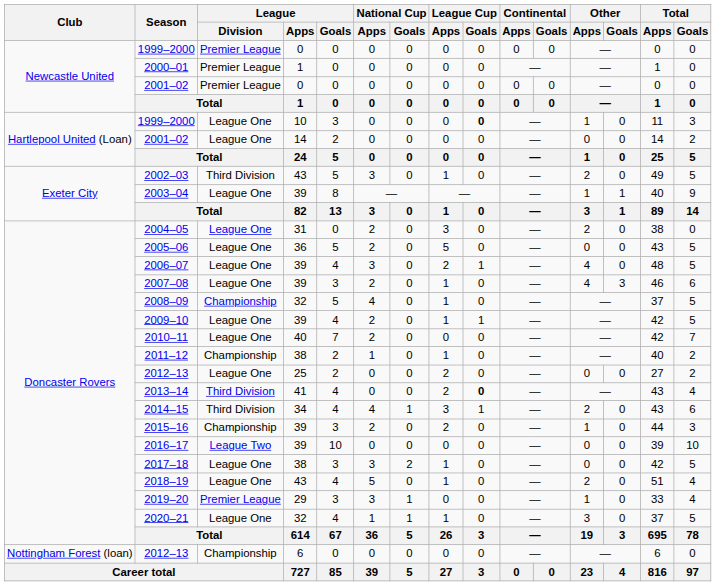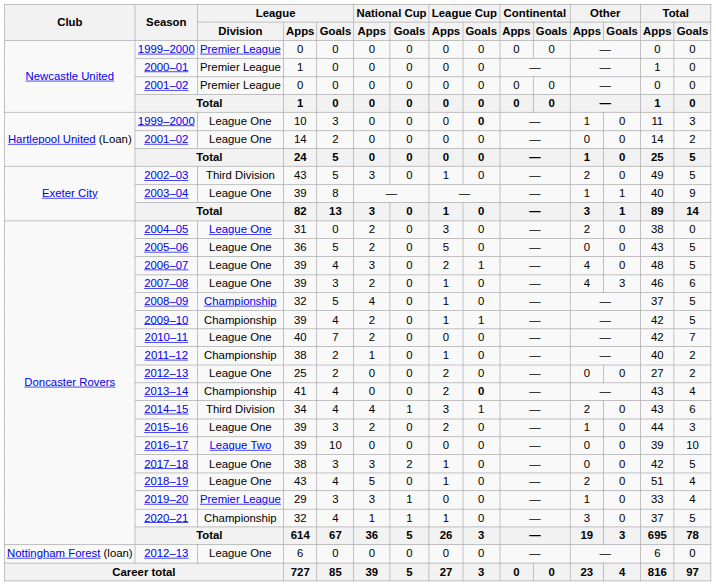 <table class="wikitable" style="text-align:center">
 <tr>
 <th rowspan="2">Club</th>
 <th rowspan="2">Season</th>
 <th colspan="3">League</th>
 <th colspan="2">National Cup</th>
 <th colspan="2">League Cup</th>
 <th colspan="2">Continental</th>
 <th colspan="2">Other</th>
 <th colspan="2">Total</th>
 </tr>
 <tr>
 <th>Division</th>
 <th>Apps</th>
 <th>Goals</th>
 <th>Apps</th>
 <th>Goals</th>
 <th>Apps</th>
 <th>Goals</th>
 <th>Apps</th>
 <th>Goals</th>
 <th>Apps</th>
 <th>Goals</th>
 <th>Apps</th>
 <th>Goals</th>
 </tr>
 <tr>
 <td rowspan="4"><a href='#'>Newcastle United</a></td>
 <td><a href='#'>1999–2000</a></td>
 <td><a href='#'>Premier League</a></td>
 <td>0</td>
 <td>0</td>
 <td>0</td>
 <td>0</td>
 <td>0</td>
 <td>0</td>
 <td>0</td>
 <td>0</td>
 <td colspan="2">—</td>
 <td>0</td>
 <td>0</td>
 </tr>
 <tr>
 <td><a href='#'>2000–01</a></td>
 <td>Premier League</td>
 <td>1</td>
 <td>0</td>
 <td>0</td>
 <td>0</td>
 <td>0</td>
 <td>0</td>
 <td colspan="2">—</td>
 <td colspan="2">—</td>
 <td>1</td>
 <td>0</td>
 </tr>
 <tr>
 <td><a href='#'>2001–02</a></td>
 <td>Premier League</td>
 <td>0</td>
 <td>0</td>
 <td>0</td>
 <td>0</td>
 <td>0</td>
 <td>0</td>
 <td>0</td>
 <td>0</td>
 <td colspan="2">—</td>
 <td>0</td>
 <td>0</td>
 </tr>
 <tr>
 <th colspan="2">Total</th>
 <th>1</th>
 <th>0</th>
 <th>0</th>
 <th>0</th>
 <th>0</th>
 <th>0</th>
 <th>0</th>
 <th>0</th>
 <th colspan="2">—</th>
 <th>1</th>
 <th>0</th>
 </tr>
 <tr>
 <td rowspan="3"><a href='#'>Hartlepool United</a> (Loan)</td>
 <td><a href='#'>1999–2000</a></td>
 <td>League One</td>
 <td>10</td>
 <td>3</td>
 <td>0</td>
 <td>0</td>
 <td>0</td>
 <td><strong>0</strong></td>
 <td colspan="2">—</td>
 <td>1</td>
 <td>0</td>
 <td>11</td>
 <td>3</td>
 </tr>
 <tr>
 <td><a href='#'>2001–02</a></td>
 <td>League One</td>
 <td>14</td>
 <td>2</td>
 <td>0</td>
 <td>0</td>
 <td>0</td>
 <td>0</td>
 <td colspan="2">—</td>
 <td>0</td>
 <td>0</td>
 <td>14</td>
 <td>2</td>
 </tr>
 <tr>
 <th colspan="2">Total</th>
 <th>24</th>
 <th>5</th>
 <th>0</th>
 <th>0</th>
 <th>0</th>
 <th>0</th>
 <th colspan="2">—</th>
 <th>1</th>
 <th>0</th>
 <th>25</th>
 <th>5</th>
 </tr>
 <tr>
 <td rowspan="3"><a href='#'>Exeter City</a></td>
 <td><a href='#'>2002–03</a></td>
 <td>Third Division</td>
 <td>43</td>
 <td>5</td>
 <td>3</td>
 <td>0</td>
 <td>1</td>
 <td>0</td>
 <td colspan="2">—</td>
 <td>2</td>
 <td>0</td>
 <td>49</td>
 <td>5</td>
 </tr>
 <tr>
 <td><a href='#'>2003–04</a></td>
 <td>League One</td>
 <td>39</td>
 <td>8</td>
 <td colspan="2">—</td>
 <td colspan="2">—</td>
 <td colspan="2">—</td>
 <td>1</td>
 <td>1</td>
 <td>40</td>
 <td>9</td>
 </tr>
 <tr>
 <th colspan="2">Total</th>
 <th>82</th>
 <th>13</th>
 <th>3</th>
 <th>0</th>
 <th>1</th>
 <th>0</th>
 <th colspan="2">—</th>
 <th>3</th>
 <th>1</th>
 <th>89</th>
 <th>14</th>
 </tr>
 <tr>
 <td rowspan="18"><a href='#'>Doncaster Rovers</a></td>
 <td><a href='#'>2004–05</a></td>
 <td><a href='#'>League One</a></td>
 <td>31</td>
 <td>0</td>
 <td>2</td>
 <td>0</td>
 <td>3</td>
 <td>0</td>
 <td colspan="2">—</td>
 <td>2</td>
 <td>0</td>
 <td>38</td>
 <td>0</td>
 </tr>
 <tr>
 <td><a href='#'>2005–06</a></td>
 <td>League One</td>
 <td>36</td>
 <td>5</td>
 <td>2</td>
 <td>0</td>
 <td>5</td>
 <td>0</td>
 <td colspan="2">—</td>
 <td>0</td>
 <td>0</td>
 <td>43</td>
 <td>5</td>
 </tr>
 <tr>
 <td><a href='#'>2006–07</a></td>
 <td>League One</td>
 <td>39</td>
 <td>4</td>
 <td>3</td>
 <td>0</td>
 <td>2</td>
 <td>1</td>
 <td colspan="2">—</td>
 <td>4</td>
 <td>0</td>
 <td>48</td>
 <td>5</td>
 </tr>
 <tr>
 <td><a href='#'>2007–08</a></td>
 <td>League One</td>
 <td>39</td>
 <td>3</td>
 <td>2</td>
 <td>0</td>
 <td>1</td>
 <td>0</td>
 <td colspan="2">—</td>
 <td>4</td>
 <td>3</td>
 <td>46</td>
 <td>6</td>
 </tr>
 <tr>
 <td><a href='#'>2008–09</a></td>
 <td><a href='#'>Championship</a></td>
 <td>32</td>
 <td>5</td>
 <td>4</td>
 <td>0</td>
 <td>1</td>
 <td>0</td>
 <td colspan="2">—</td>
 <td colspan="2">—</td>
 <td>37</td>
 <td>5</td>
 </tr>
 <tr>
 <td><a href='#'>2009–10</a></td>
-<td>League One</td>
+<td>Championship</td>
 <td>39</td>
 <td>4</td>
 <td>2</td>
 <td>0</td>
 <td>1</td>
 <td>1</td>
 <td colspan="2">—</td>
 <td colspan="2">—</td>
 <td>42</td>
 <td>5</td>
 </tr>
 <tr>
 <td><a href='#'>2010–11</a></td>
 <td>League One</td>
 <td>40</td>
 <td>7</td>
 <td>2</td>
 <td>0</td>
 <td>0</td>
 <td>0</td>
 <td colspan="2">—</td>
 <td colspan="2">—</td>
 <td>42</td>
 <td>7</td>
 </tr>
 <tr>
 <td><a href='#'>2011–12</a></td>
 <td>Championship</td>
 <td>38</td>
 <td>2</td>
 <td>1</td>
 <td>0</td>
 <td>1</td>
 <td>0</td>
 <td colspan="2">—</td>
 <td colspan="2">—</td>
 <td>40</td>
 <td>2</td>
 </tr>
 <tr>
 <td><a href='#'>2012–13</a></td>
 <td>League One</td>
 <td>25</td>
 <td>2</td>
 <td>0</td>
 <td>0</td>
 <td>2</td>
 <td>0</td>
 <td colspan="2">—</td>
 <td>0</td>
 <td>0</td>
 <td>27</td>
 <td>2</td>
 </tr>
 <tr>
 <td><a href='#'>2013–14</a></td>
-<td><a href='#'>Third Division</a></td>
+<td>Championship</td>
 <td>41</td>
 <td>4</td>
 <td>0</td>
 <td>0</td>
 <td>2</td>
 <td><strong>0</strong></td>
 <td colspan="2">—</td>
 <td colspan="2">—</td>
 <td>43</td>
 <td>4</td>
 </tr>
 <tr>
 <td><a href='#'>2014–15</a></td>
 <td>Third Division</td>
 <td>34</td>
 <td>4</td>
 <td>4</td>
 <td>1</td>
 <td>3</td>
 <td>1</td>
 <td colspan="2">—</td>
 <td>2</td>
 <td>0</td>
 <td>43</td>
 <td>6</td>
 </tr>
 <tr>
 <td><a href='#'>2015–16</a></td>
-<td>Championship</td>
+<td>League One</td>
 <td>39</td>
 <td>3</td>
 <td>2</td>
 <td>0</td>
 <td>2</td>
 <td>0</td>
 <td colspan="2">—</td>
 <td>1</td>
 <td>0</td>
 <td>44</td>
 <td>3</td>
 </tr>
 <tr>
 <td><a href='#'>2016–17</a></td>
 <td><a href='#'>League Two</a></td>
 <td>39</td>
 <td>10</td>
 <td>0</td>
 <td>0</td>
 <td>0</td>
 <td>0</td>
 <td colspan="2">—</td>
 <td>0</td>
 <td>0</td>
 <td>39</td>
 <td>10</td>
 </tr>
 <tr>
 <td><a href='#'>2017–18</a></td>
 <td>League One</td>
 <td>38</td>
 <td>3</td>
 <td>3</td>
 <td>2</td>
 <td>1</td>
 <td>0</td>
 <td colspan="2">—</td>
 <td>0</td>
 <td>0</td>
 <td>42</td>
 <td>5</td>
 </tr>
 <tr>
 <td><a href='#'>2018–19</a></td>
 <td>League One</td>
 <td>43</td>
 <td>4</td>
 <td>5</td>
 <td>0</td>
 <td>1</td>
 <td>0</td>
 <td colspan="2">—</td>
 <td>2</td>
 <td>0</td>
 <td>51</td>
 <td>4</td>
 </tr>
 <tr>
 <td><a href='#'>2019–20</a></td>
 <td><a href='#'>Premier League</a></td>
 <td>29</td>
 <td>3</td>
 <td>3</td>
 <td>1</td>
 <td>0</td>
 <td>0</td>
 <td colspan="2">—</td>
 <td>1</td>
 <td>0</td>
 <td>33</td>
 <td>4</td>
 </tr>
 <tr>
 <td><a href='#'>2020–21</a></td>
-<td>League One</td>
+<td>Championship</td>
 <td>32</td>
 <td>4</td>
 <td>1</td>
 <td>1</td>
 <td>1</td>
 <td>0</td>
 <td colspan="2">—</td>
 <td>3</td>
 <td>0</td>
 <td>37</td>
 <td>5</td>
 </tr>
 <tr>
 <th colspan="2">Total</th>
 <th>614</th>
 <th>67</th>
 <th>36</th>
 <th>5</th>
 <th>26</th>
 <th>3</th>
 <th colspan="2">—</th>
 <th>19</th>
 <th>3</th>
 <th>695</th>
 <th>78</th>
 </tr>
 <tr>
 <td><a href='#'>Nottingham Forest</a> (loan)</td>
 <td><a href='#'>2012–13</a></td>
-<td>Championship</td>
+<td>League One</td>
 <td>6</td>
 <td>0</td>
 <td>0</td>
 <td>0</td>
 <td>0</td>
 <td>0</td>
 <td colspan="2">—</td>
 <td colspan="2">—</td>
 <td>6</td>
 <td>0</td>
 </tr>
 <tr>
 <th colspan="3">Career total</th>
 <th>727</th>
 <th>85</th>
 <th>39</th>
 <th>5</th>
 <th>27</th>
 <th>3</th>
 <th>0</th>
 <th>0</th>
 <th>23</th>
 <th>4</th>
 <th>816</th>
 <th>97</th>
 </tr>
 </table>
